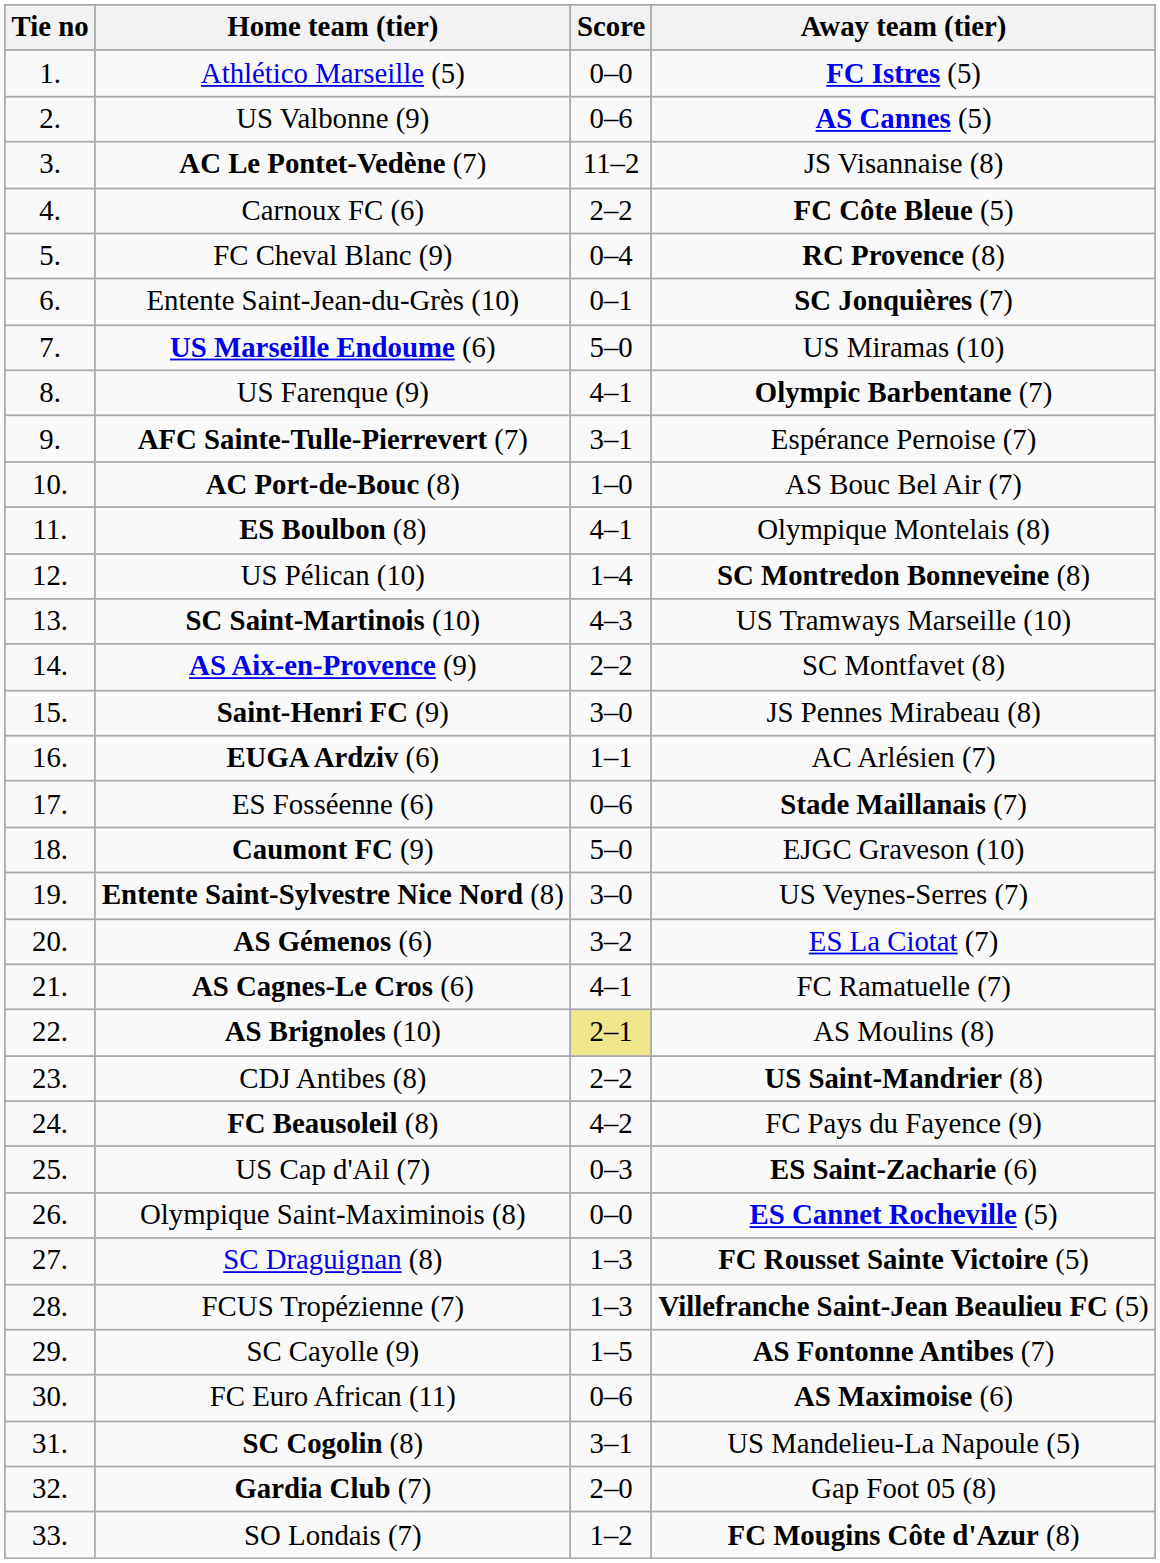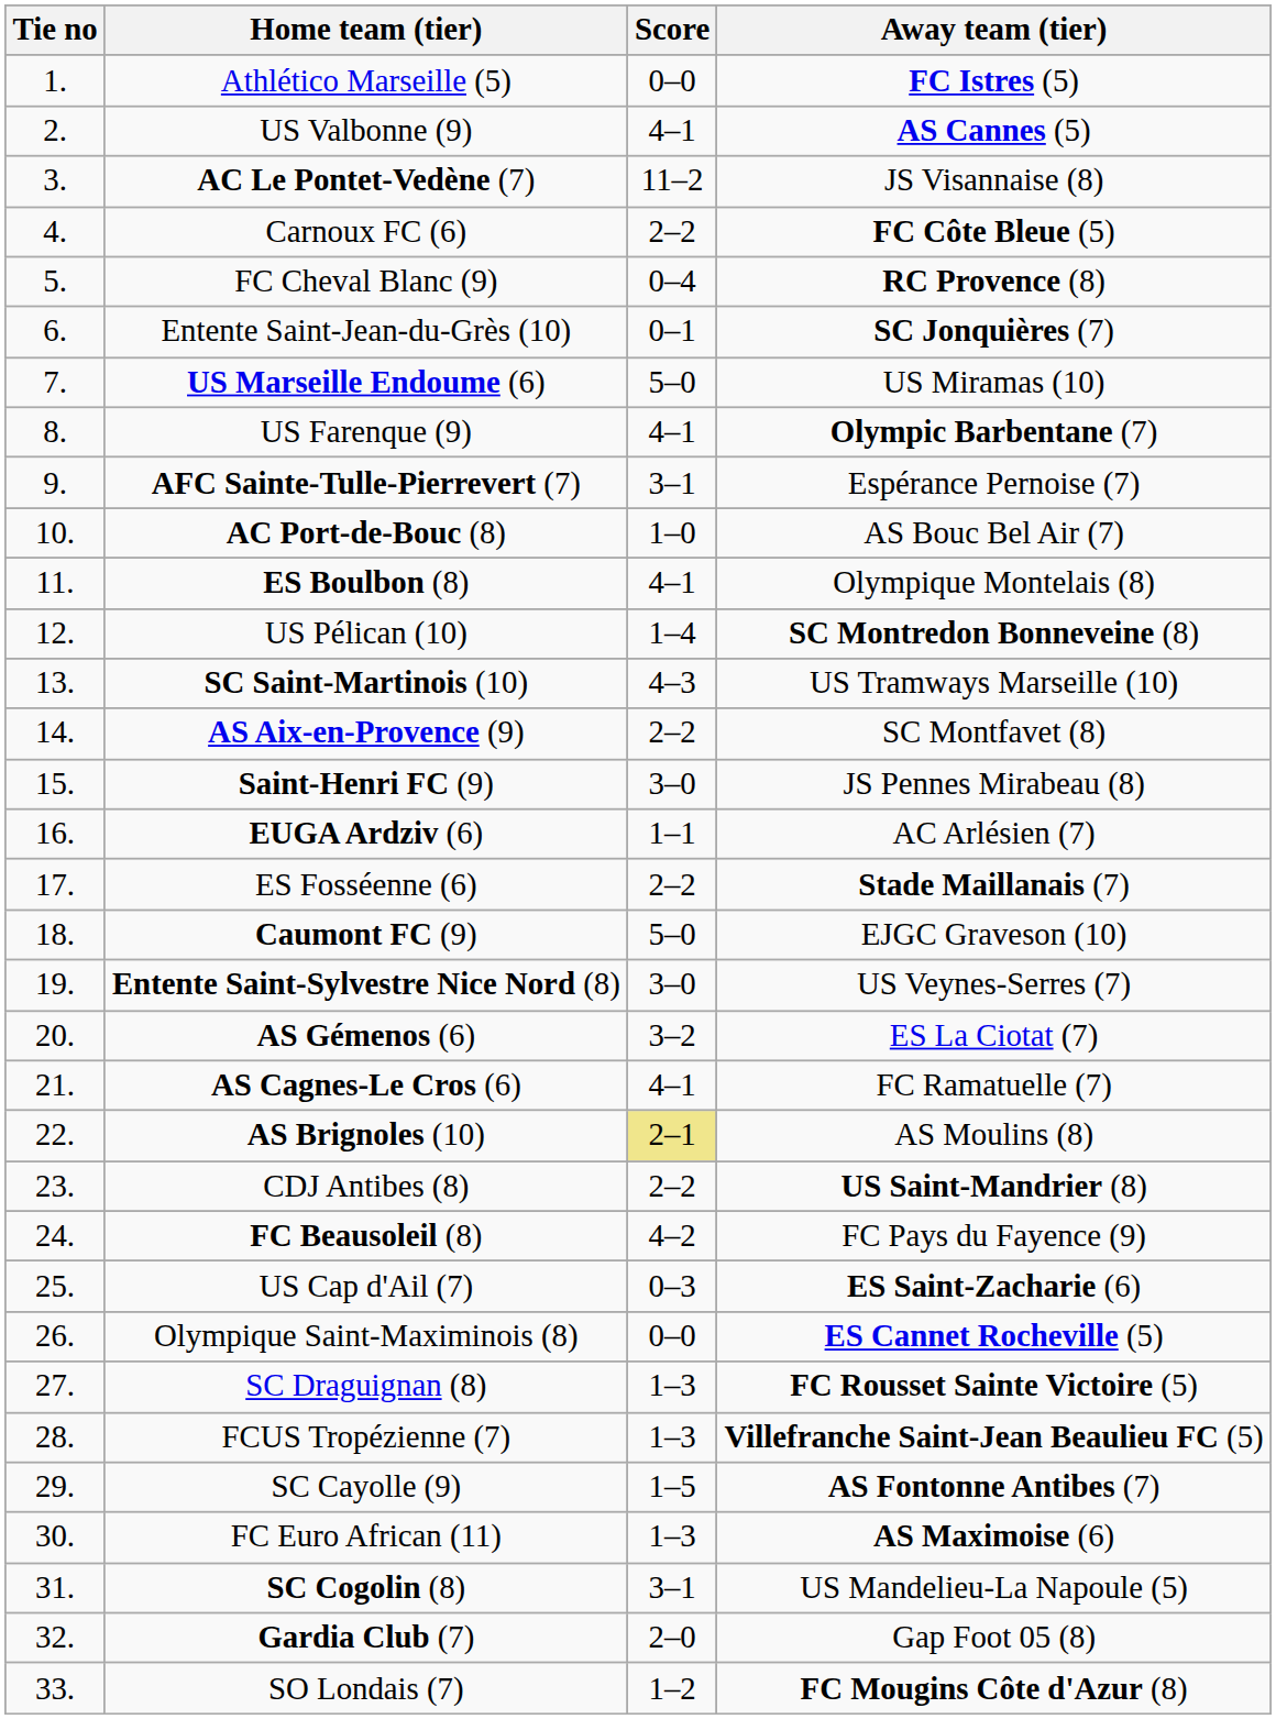 <table class="wikitable" style="text-align: center">
 <tr>
 <th>Tie no</th>
 <th>Home team (tier)</th>
 <th>Score</th>
 <th>Away team (tier)</th>
 </tr>
 <tr>
 <td>1.</td>
 <td><a href='#'>Athlético Marseille</a> (5)</td>
 <td>0–0 </td>
 <td><strong><a href='#'>FC Istres</a></strong> (5)</td>
 </tr>
 <tr>
 <td>2.</td>
 <td>US Valbonne (9)</td>
-<td>0–6</td>
+<td>4–1</td>
 <td><strong><a href='#'>AS Cannes</a></strong> (5)</td>
 </tr>
 <tr>
 <td>3.</td>
 <td><strong>AC Le Pontet-Vedène</strong> (7)</td>
 <td>11–2</td>
 <td>JS Visannaise (8)</td>
 </tr>
 <tr>
 <td>4.</td>
 <td>Carnoux FC (6)</td>
 <td>2–2 </td>
 <td><strong>FC Côte Bleue</strong> (5)</td>
 </tr>
 <tr>
 <td>5.</td>
 <td>FC Cheval Blanc (9)</td>
 <td>0–4</td>
 <td><strong>RC Provence</strong> (8)</td>
 </tr>
 <tr>
 <td>6.</td>
 <td>Entente Saint-Jean-du-Grès (10)</td>
 <td>0–1</td>
 <td><strong>SC Jonquières</strong> (7)</td>
 </tr>
 <tr>
 <td>7.</td>
 <td><strong><a href='#'>US Marseille Endoume</a></strong> (6)</td>
 <td>5–0</td>
 <td>US Miramas (10)</td>
 </tr>
 <tr>
 <td>8.</td>
 <td>US Farenque (9)</td>
 <td>4–1</td>
 <td><strong>Olympic Barbentane</strong> (7)</td>
 </tr>
 <tr>
 <td>9.</td>
 <td><strong>AFC Sainte-Tulle-Pierrevert</strong> (7)</td>
 <td>3–1</td>
 <td>Espérance Pernoise (7)</td>
 </tr>
 <tr>
 <td>10.</td>
 <td><strong>AC Port-de-Bouc</strong> (8)</td>
 <td>1–0</td>
 <td>AS Bouc Bel Air (7)</td>
 </tr>
 <tr>
 <td>11.</td>
 <td><strong>ES Boulbon</strong> (8)</td>
 <td>4–1</td>
 <td>Olympique Montelais (8)</td>
 </tr>
 <tr>
 <td>12.</td>
 <td>US Pélican (10)</td>
 <td>1–4</td>
 <td><strong>SC Montredon Bonneveine</strong> (8)</td>
 </tr>
 <tr>
 <td>13.</td>
 <td><strong>SC Saint-Martinois</strong> (10)</td>
 <td>4–3</td>
 <td>US Tramways Marseille (10)</td>
 </tr>
 <tr>
 <td>14.</td>
 <td><strong><a href='#'>AS Aix-en-Provence</a></strong> (9)</td>
 <td>2–2 </td>
 <td>SC Montfavet (8)</td>
 </tr>
 <tr>
 <td>15.</td>
 <td><strong>Saint-Henri FC</strong> (9)</td>
 <td>3–0</td>
 <td>JS Pennes Mirabeau (8)</td>
 </tr>
 <tr>
 <td>16.</td>
 <td><strong>EUGA Ardziv</strong> (6)</td>
 <td>1–1 </td>
 <td>AC Arlésien (7)</td>
 </tr>
 <tr>
 <td>17.</td>
 <td>ES Fosséenne (6)</td>
-<td>0–6</td>
+<td>2–2 </td>
 <td><strong>Stade Maillanais</strong> (7)</td>
 </tr>
 <tr>
 <td>18.</td>
 <td><strong>Caumont FC</strong> (9)</td>
 <td>5–0</td>
 <td>EJGC Graveson (10)</td>
 </tr>
 <tr>
 <td>19.</td>
 <td><strong>Entente Saint-Sylvestre Nice Nord</strong> (8)</td>
 <td>3–0</td>
 <td>US Veynes-Serres (7)</td>
 </tr>
 <tr>
 <td>20.</td>
 <td><strong>AS Gémenos</strong> (6)</td>
 <td>3–2</td>
 <td><a href='#'>ES La Ciotat</a> (7)</td>
 </tr>
 <tr>
 <td>21.</td>
 <td><strong>AS Cagnes-Le Cros</strong> (6)</td>
 <td>4–1</td>
 <td>FC Ramatuelle (7)</td>
 </tr>
 <tr>
 <td>22.</td>
 <td><strong>AS Brignoles</strong> (10)</td>
 <td style="background: khaki;">2–1</td>
 <td>AS Moulins (8)</td>
 </tr>
 <tr>
 <td>23.</td>
 <td>CDJ Antibes (8)</td>
 <td>2–2 </td>
 <td><strong>US Saint-Mandrier</strong> (8)</td>
 </tr>
 <tr>
 <td>24.</td>
 <td><strong>FC Beausoleil</strong> (8)</td>
 <td>4–2</td>
 <td>FC Pays du Fayence (9)</td>
 </tr>
 <tr>
 <td>25.</td>
 <td>US Cap d'Ail (7)</td>
 <td>0–3</td>
 <td><strong>ES Saint-Zacharie</strong> (6)</td>
 </tr>
 <tr>
 <td>26.</td>
 <td>Olympique Saint-Maximinois (8)</td>
 <td>0–0 </td>
 <td><strong><a href='#'>ES Cannet Rocheville</a></strong> (5)</td>
 </tr>
 <tr>
 <td>27.</td>
 <td><a href='#'>SC Draguignan</a> (8)</td>
 <td>1–3</td>
 <td><strong>FC Rousset Sainte Victoire</strong> (5)</td>
 </tr>
 <tr>
 <td>28.</td>
 <td>FCUS Tropézienne (7)</td>
 <td>1–3</td>
 <td><strong>Villefranche Saint-Jean Beaulieu FC</strong> (5)</td>
 </tr>
 <tr>
 <td>29.</td>
 <td>SC Cayolle (9)</td>
 <td>1–5</td>
 <td><strong>AS Fontonne Antibes</strong> (7)</td>
 </tr>
 <tr>
 <td>30.</td>
 <td>FC Euro African (11)</td>
-<td>0–6</td>
+<td>1–3</td>
 <td><strong>AS Maximoise</strong> (6)</td>
 </tr>
 <tr>
 <td>31.</td>
 <td><strong>SC Cogolin</strong> (8)</td>
 <td>3–1</td>
 <td>US Mandelieu-La Napoule (5)</td>
 </tr>
 <tr>
 <td>32.</td>
 <td><strong>Gardia Club</strong> (7)</td>
 <td>2–0</td>
 <td>Gap Foot 05 (8)</td>
 </tr>
 <tr>
 <td>33.</td>
 <td>SO Londais (7)</td>
 <td>1–2</td>
 <td><strong>FC Mougins Côte d'Azur</strong> (8)</td>
 </tr>
 </table>
